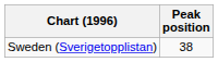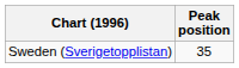 <table class="wikitable">
 <tr>
 <th>Chart (1996)</th>
 <th>Peak<br>position</th>
 </tr>
 <tr>
 <td>Sweden (<a href='#'>Sverigetopplistan</a>)</td>
-<td align="center">38</td>
+<td align="center">35</td>
 </tr>
 </table>
